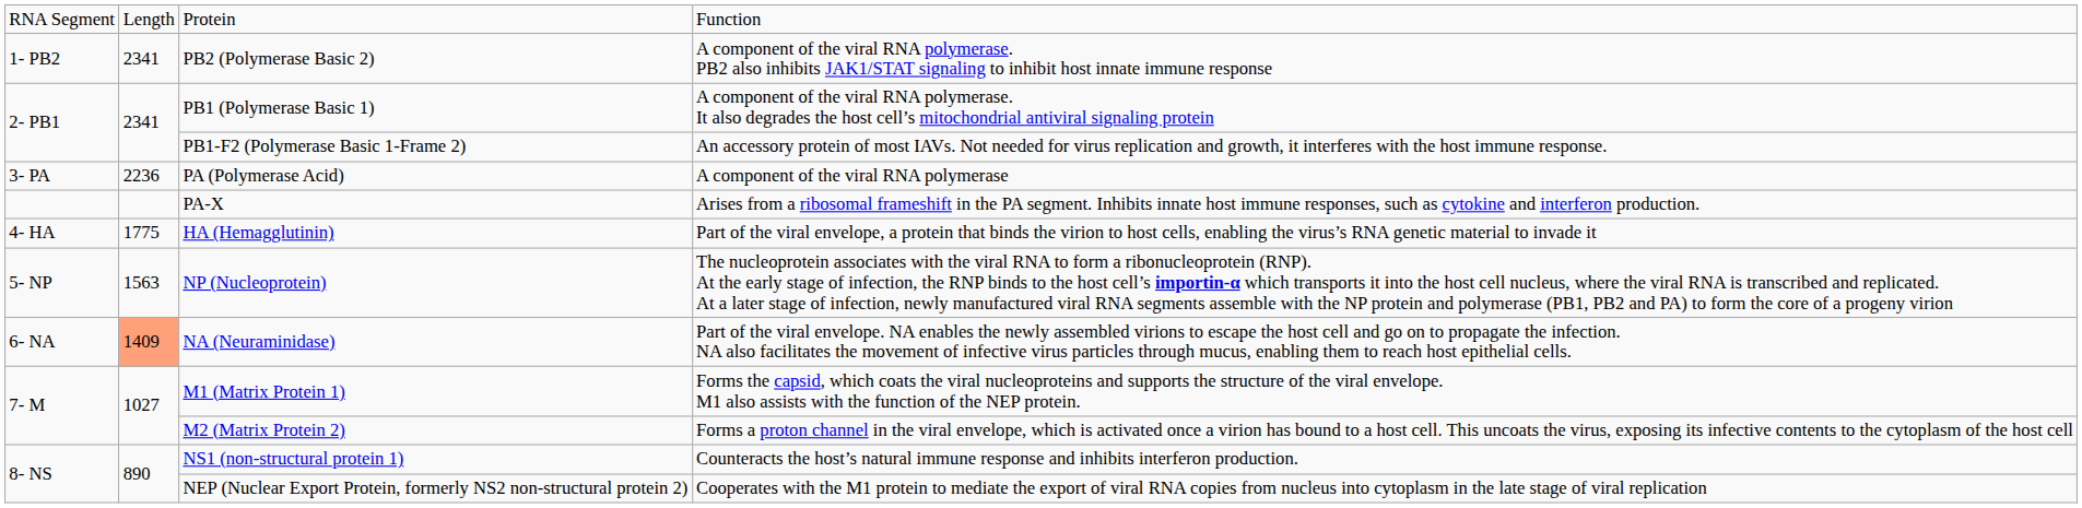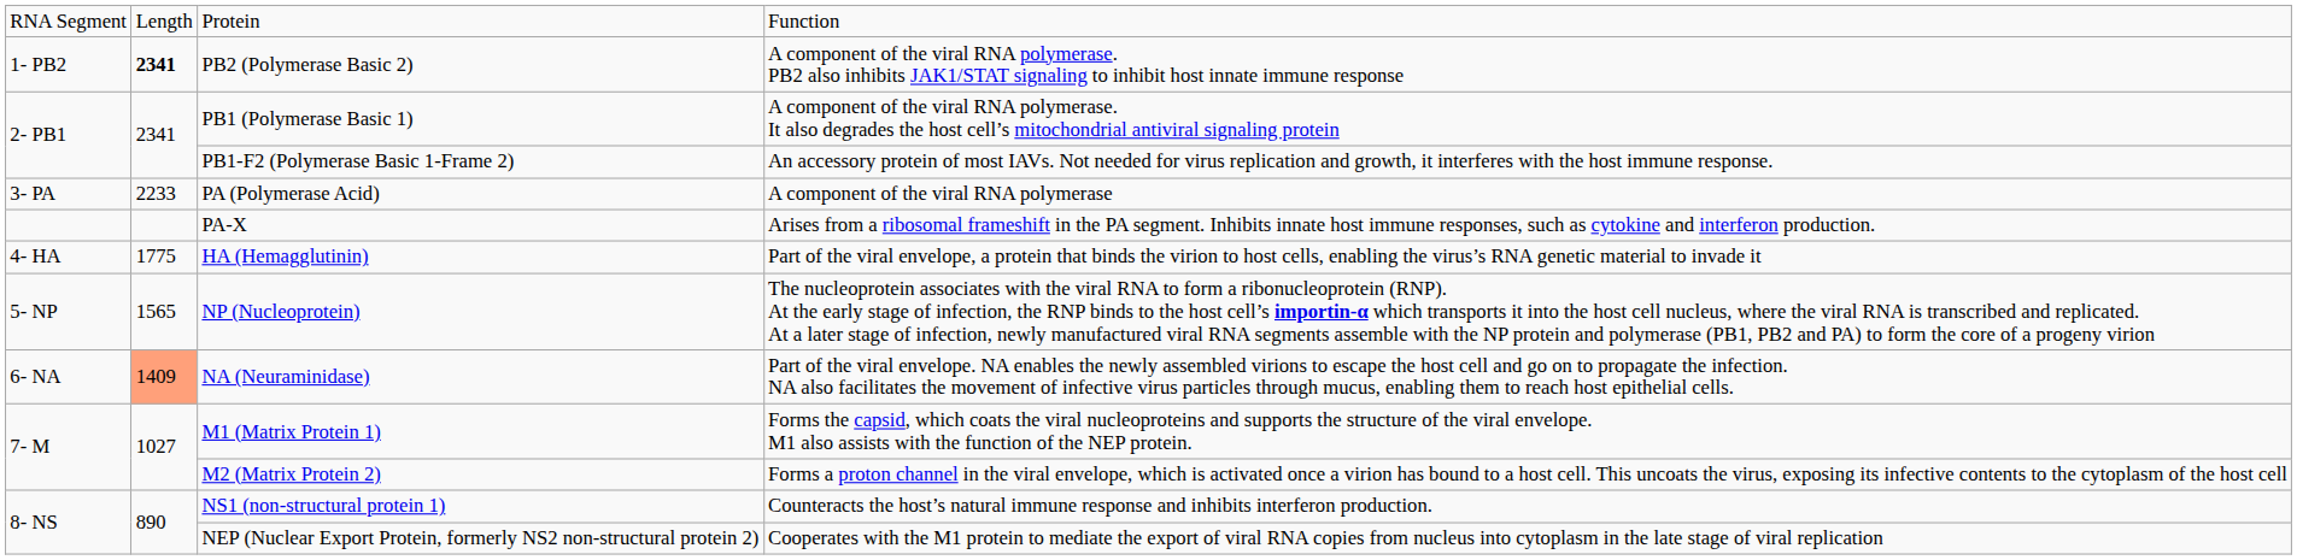 <table class="wikitable">
 <tr>
 <td>RNA Segment</td>
 <td>Length</td>
 <td>Protein</td>
 <td>Function</td>
 </tr>
 <tr>
 <td>1- PB2</td>
-<td>2341</td>
+<td><strong>2341</strong></td>
 <td>PB2 (Polymerase Basic 2)</td>
 <td>A component of the viral RNA <a href='#'>polymerase</a>.<br>PB2 also inhibits <a href='#'>JAK1/STAT signaling</a> to inhibit host innate immune response</td>
 </tr>
 <tr>
 <td rowspan="2">2- PB1</td>
 <td rowspan="2">2341</td>
 <td>PB1 (Polymerase Basic 1)</td>
 <td>A component of the viral RNA polymerase.<br>It also degrades the host cell’s <a href='#'>mitochondrial antiviral signaling protein</a></td>
 </tr>
 <tr>
 <td>PB1-F2 (Polymerase Basic 1-Frame 2)</td>
 <td>An accessory protein of most IAVs. Not needed for virus replication and growth, it interferes with the host immune response.</td>
 </tr>
 <tr>
 <td>3- PA</td>
-<td>2236</td>
+<td>2233</td>
 <td>PA (Polymerase Acid)</td>
 <td>A component of the viral RNA polymerase</td>
 </tr>
 <tr>
 <td></td>
 <td></td>
 <td>PA-X</td>
 <td>Arises from a <a href='#'>ribosomal frameshift</a> in the PA segment. Inhibits innate host immune responses, such as <a href='#'>cytokine</a> and <a href='#'>interferon</a> production.</td>
 </tr>
 <tr>
 <td>4- HA</td>
 <td>1775</td>
 <td><a href='#'>HA (Hemagglutinin)</a></td>
 <td>Part of the viral envelope, a protein that binds the virion to host cells, enabling the virus’s RNA genetic material to invade it</td>
 </tr>
 <tr>
 <td>5- NP</td>
-<td>1563</td>
+<td>1565</td>
 <td><a href='#'>NP (Nucleoprotein)</a></td>
 <td>The nucleoprotein associates with the viral RNA to form a ribonucleoprotein (RNP).<br>At the early stage of infection, the RNP binds to the host cell’s <strong><a href='#'>importin-α</a></strong> which transports it into the host cell nucleus, where the viral RNA is transcribed and replicated.<br>At a later stage of infection, newly manufactured viral RNA segments assemble with the NP protein and polymerase (PB1, PB2 and PA) to form the core of a progeny virion</td>
 </tr>
 <tr>
 <td>6- NA</td>
 <td style="background: lightsalmon;">1409</td>
 <td><a href='#'>NA (Neuraminidase)</a></td>
 <td>Part of the viral envelope. NA enables the newly assembled virions to escape the host cell and go on to propagate the infection.<br>NA also facilitates the movement of infective virus particles through mucus, enabling them to reach host epithelial cells.</td>
 </tr>
 <tr>
 <td rowspan="2">7- M</td>
 <td rowspan="2">1027</td>
 <td><a href='#'>M1 (Matrix Protein 1)</a></td>
 <td>Forms the <a href='#'>capsid</a>, which coats the viral nucleoproteins and supports the structure of the viral envelope.<br>M1 also assists with the function of the NEP protein.</td>
 </tr>
 <tr>
 <td><a href='#'>M2 (Matrix Protein 2)</a></td>
 <td>Forms a <a href='#'>proton channel</a> in the viral envelope, which is activated once a virion has bound to a host cell. This uncoats the virus, exposing its infective contents to the cytoplasm of the host cell</td>
 </tr>
 <tr>
 <td rowspan="2">8- NS</td>
 <td rowspan="2">890</td>
 <td><a href='#'>NS1 (non-structural protein 1)</a></td>
 <td>Counteracts the host’s natural immune response and inhibits interferon production.</td>
 </tr>
 <tr>
 <td>NEP (Nuclear Export Protein, formerly NS2 non-structural protein 2)</td>
 <td>Cooperates with the M1 protein to mediate the export of viral RNA copies from nucleus into cytoplasm in the late stage of viral replication</td>
 </tr>
 </table>
